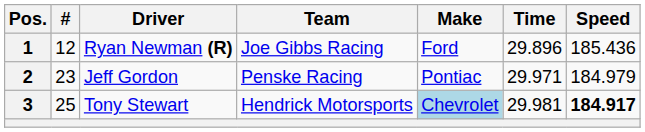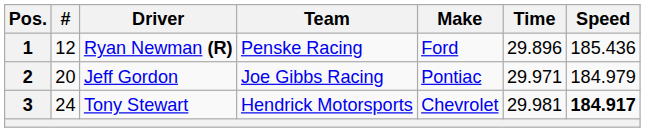 <table class="wikitable" style="font-size:95%">
 <tr>
 <th>Pos.</th>
 <th>#</th>
 <th>Driver</th>
 <th>Team</th>
 <th>Make</th>
 <th>Time</th>
 <th>Speed</th>
 </tr>
 <tr>
 <th>1</th>
 <td>12</td>
 <td><a href='#'>Ryan Newman</a> <strong>(R)</strong></td>
-<td><a href='#'>Joe Gibbs Racing</a></td>
+<td><a href='#'>Penske Racing</a></td>
 <td><a href='#'>Ford</a></td>
 <td>29.896</td>
 <td>185.436</td>
 </tr>
 <tr>
 <th>2</th>
-<td>23</td>
+<td>20</td>
 <td><a href='#'>Jeff Gordon</a></td>
-<td><a href='#'>Penske Racing</a></td>
+<td><a href='#'>Joe Gibbs Racing</a></td>
 <td><a href='#'>Pontiac</a></td>
 <td>29.971</td>
 <td>184.979</td>
 </tr>
 <tr>
 <th>3</th>
-<td>25</td>
+<td>24</td>
 <td><a href='#'>Tony Stewart</a></td>
 <td><a href='#'>Hendrick Motorsports</a></td>
-<td style="background: lightblue;"><a href='#'>Chevrolet</a></td>
+<td><a href='#'>Chevrolet</a></td>
 <td>29.981</td>
 <td><strong>184.917</strong></td>
 </tr>
 <tr>
 <th colspan="7"></th>
 </tr>
 </table>
